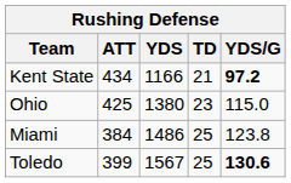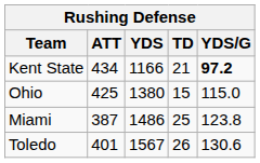 <table class="wikitable">
 <tr>
 <th colspan="7" style="text-align:center;">Rushing Defense</th>
 </tr>
 <tr>
 <th>Team</th>
 <th>ATT</th>
 <th>YDS</th>
 <th>TD</th>
 <th>YDS/G</th>
 </tr>
 <tr>
 <td>Kent State</td>
 <td>434</td>
 <td>1166</td>
 <td>21</td>
 <td><strong>97.2</strong></td>
 </tr>
 <tr>
 <td>Ohio</td>
 <td>425</td>
 <td>1380</td>
-<td>23</td>
+<td>15</td>
 <td>115.0</td>
 </tr>
 <tr>
 <td>Miami</td>
-<td>384</td>
+<td>387</td>
 <td>1486</td>
 <td>25</td>
 <td>123.8</td>
 </tr>
 <tr>
 <td>Toledo</td>
-<td>399</td>
+<td>401</td>
 <td>1567</td>
-<td>25</td>
-<td><strong>130.6</strong></td>
+<td>26</td>
+<td>130.6</td>
 </tr>
 </table>
